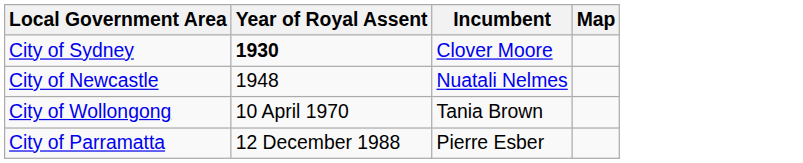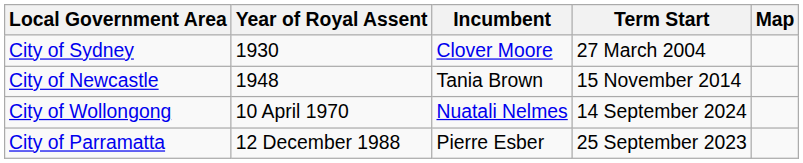 <table class="wikitable">
 <tr>
 <th>Local Government Area</th>
 <th>Year of Royal Assent</th>
 <th>Incumbent</th>
+<th>Term Start</th>
 <th>Map</th>
 </tr>
 <tr>
 <td><a href='#'>City of Sydney</a></td>
-<td><strong>1930</strong></td>
+<td>1930</td>
 <td><a href='#'>Clover Moore</a></td>
+<td>27 March 2004</td>
 <td></td>
 </tr>
 <tr>
 <td><a href='#'>City of Newcastle</a></td>
 <td>1948</td>
-<td><a href='#'>Nuatali Nelmes</a></td>
+<td>Tania Brown</td>
+<td>15 November 2014</td>
 <td></td>
 </tr>
 <tr>
 <td><a href='#'>City of Wollongong</a></td>
 <td>10 April 1970</td>
-<td>Tania Brown</td>
+<td><a href='#'>Nuatali Nelmes</a></td>
+<td>14 September 2024</td>
 <td></td>
 </tr>
 <tr>
 <td><a href='#'>City of Parramatta</a></td>
 <td>12 December 1988</td>
 <td>Pierre Esber</td>
+<td>25 September 2023</td>
 <td></td>
 </tr>
 </table>
